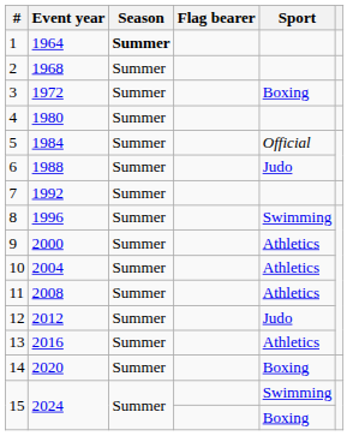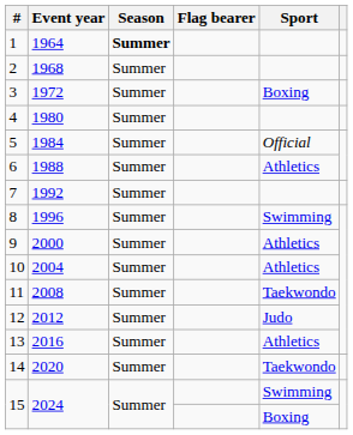 <table class="wikitable sortable">
 <tr>
 <th>#</th>
 <th>Event year</th>
 <th>Season</th>
 <th>Flag bearer</th>
 <th>Sport</th>
 <th></th>
 </tr>
 <tr>
 <td>1</td>
 <td><a href='#'>1964</a></td>
 <td><strong>Summer</strong></td>
 <td></td>
 <td></td>
 <td></td>
 </tr>
 <tr>
 <td>2</td>
 <td><a href='#'>1968</a></td>
 <td>Summer</td>
 <td></td>
 <td></td>
 <td></td>
 </tr>
 <tr>
 <td>3</td>
 <td><a href='#'>1972</a></td>
 <td>Summer</td>
 <td></td>
 <td><a href='#'>Boxing</a></td>
 <td></td>
 </tr>
 <tr>
 <td>4</td>
 <td><a href='#'>1980</a></td>
 <td>Summer</td>
 <td></td>
 <td></td>
 <td></td>
 </tr>
 <tr>
 <td>5</td>
 <td><a href='#'>1984</a></td>
 <td>Summer</td>
 <td></td>
 <td><em>Official</em></td>
 <td rowspan=2></td>
 </tr>
 <tr>
 <td>6</td>
 <td><a href='#'>1988</a></td>
 <td>Summer</td>
 <td></td>
-<td><a href='#'>Judo</a></td>
+<td><a href='#'>Athletics</a></td>
 </tr>
 <tr>
 <td>7</td>
 <td><a href='#'>1992</a></td>
 <td>Summer</td>
 <td></td>
 <td></td>
 <td></td>
 </tr>
 <tr>
 <td>8</td>
 <td><a href='#'>1996</a></td>
 <td>Summer</td>
 <td></td>
 <td><a href='#'>Swimming</a></td>
 <td rowspan=6></td>
 </tr>
 <tr>
 <td>9</td>
 <td><a href='#'>2000</a></td>
 <td>Summer</td>
 <td></td>
 <td><a href='#'>Athletics</a></td>
 </tr>
 <tr>
 <td>10</td>
 <td><a href='#'>2004</a></td>
 <td>Summer</td>
 <td></td>
 <td><a href='#'>Athletics</a></td>
 </tr>
 <tr>
 <td>11</td>
 <td><a href='#'>2008</a></td>
 <td>Summer</td>
 <td></td>
-<td><a href='#'>Athletics</a></td>
+<td><a href='#'>Taekwondo</a></td>
 </tr>
 <tr>
 <td>12</td>
 <td><a href='#'>2012</a></td>
 <td>Summer</td>
 <td></td>
 <td><a href='#'>Judo</a></td>
 </tr>
 <tr>
 <td>13</td>
 <td><a href='#'>2016</a></td>
 <td>Summer</td>
 <td></td>
 <td><a href='#'>Athletics</a></td>
 </tr>
 <tr>
 <td>14</td>
 <td><a href='#'>2020</a></td>
 <td>Summer</td>
 <td></td>
-<td><a href='#'>Boxing</a></td>
+<td><a href='#'>Taekwondo</a></td>
 <td></td>
 </tr>
 <tr>
 <td rowspan=2>15</td>
 <td rowspan=2><a href='#'>2024</a></td>
 <td rowspan=2>Summer</td>
 <td></td>
 <td><a href='#'>Swimming</a></td>
 <td rowspan=2></td>
 </tr>
 <tr>
 <td></td>
 <td><a href='#'>Boxing</a></td>
 </tr>
 </table>
